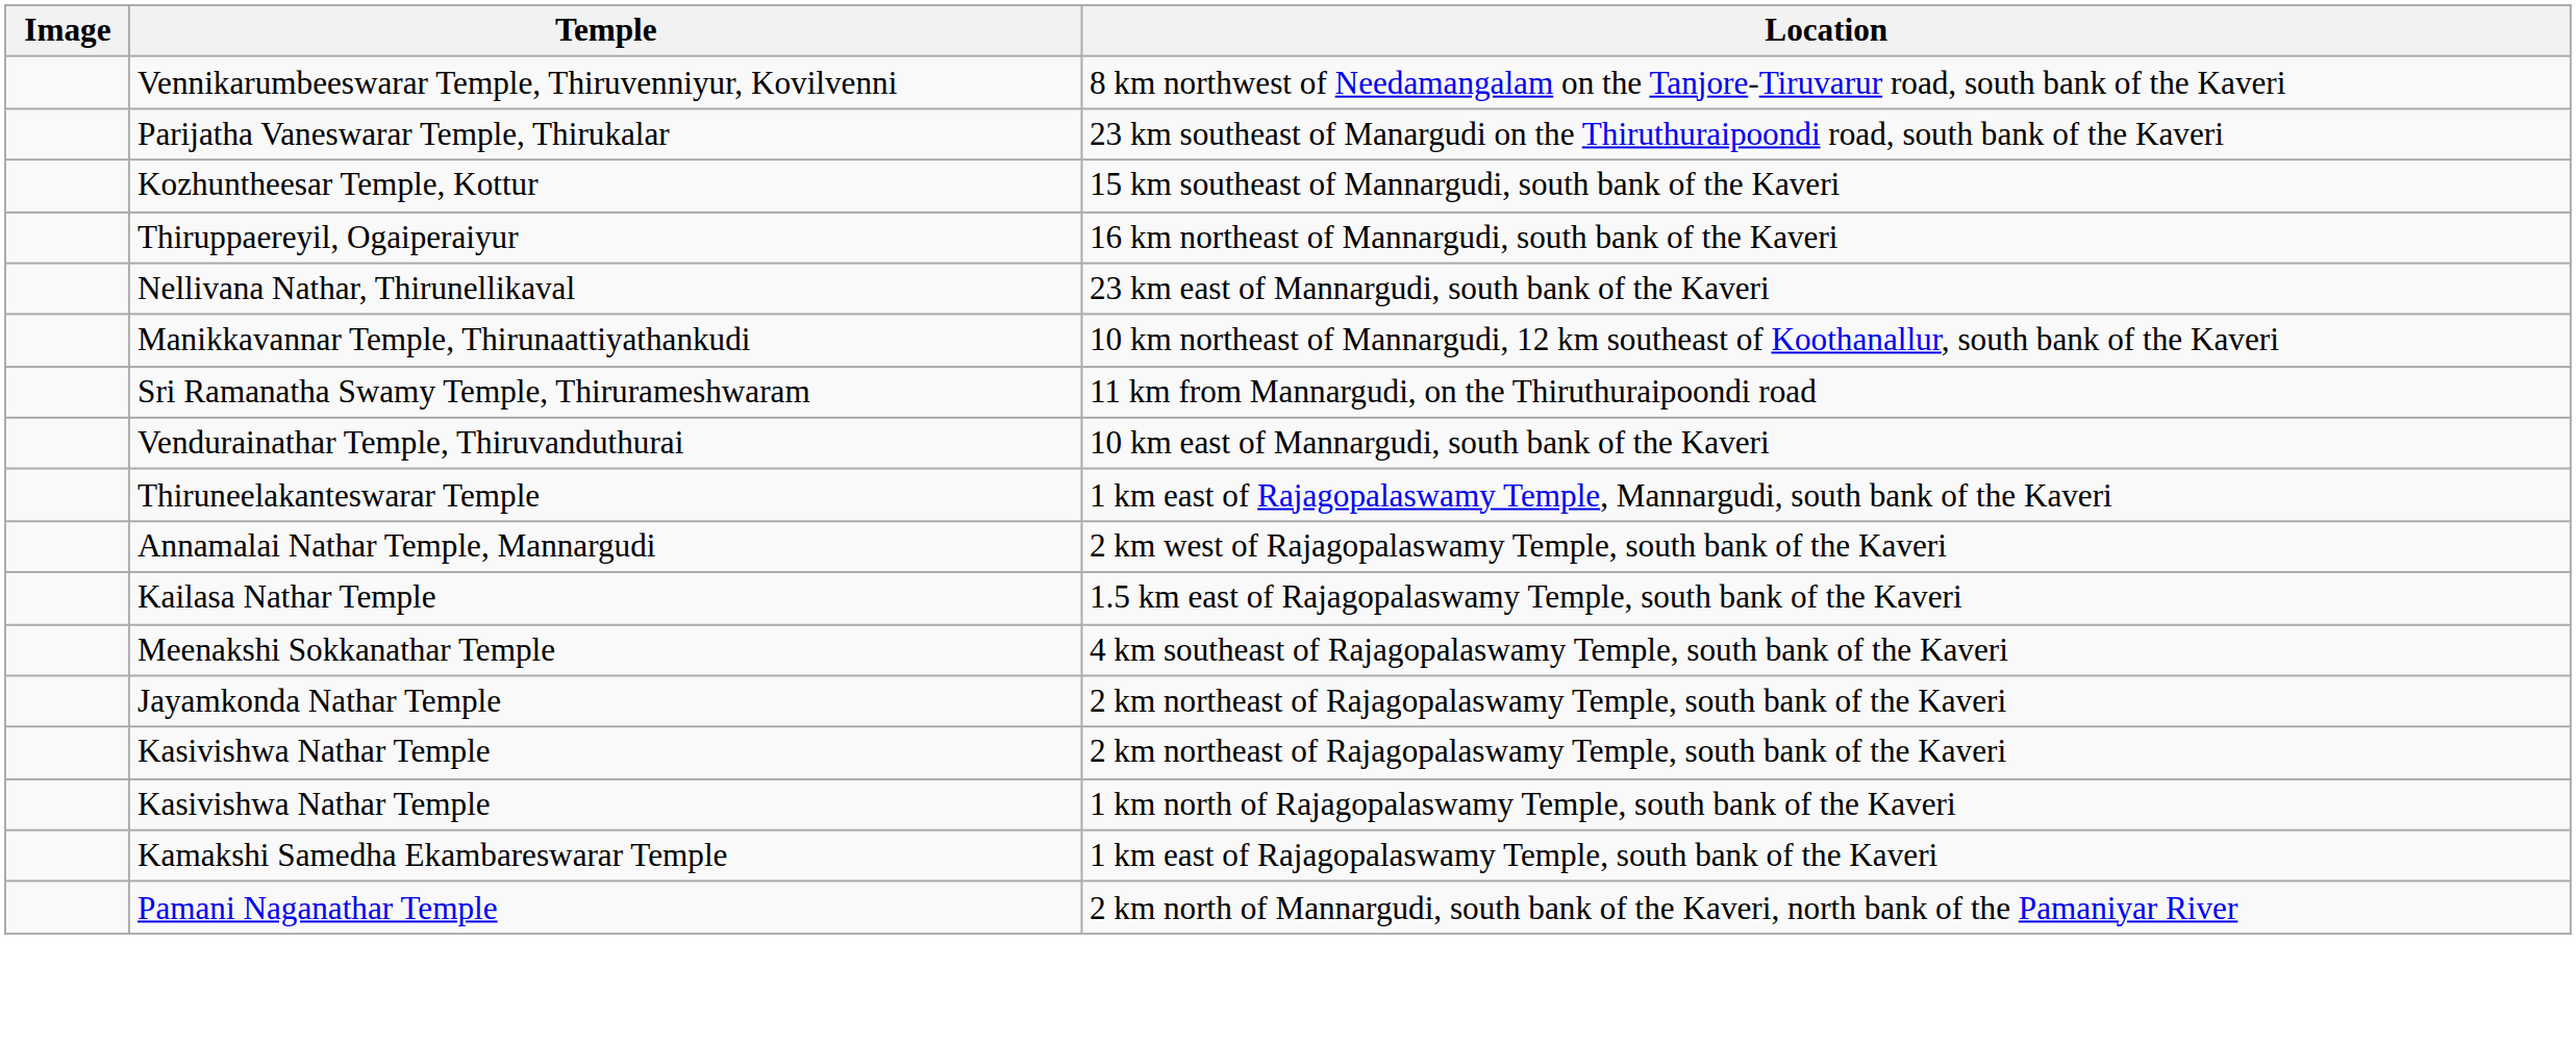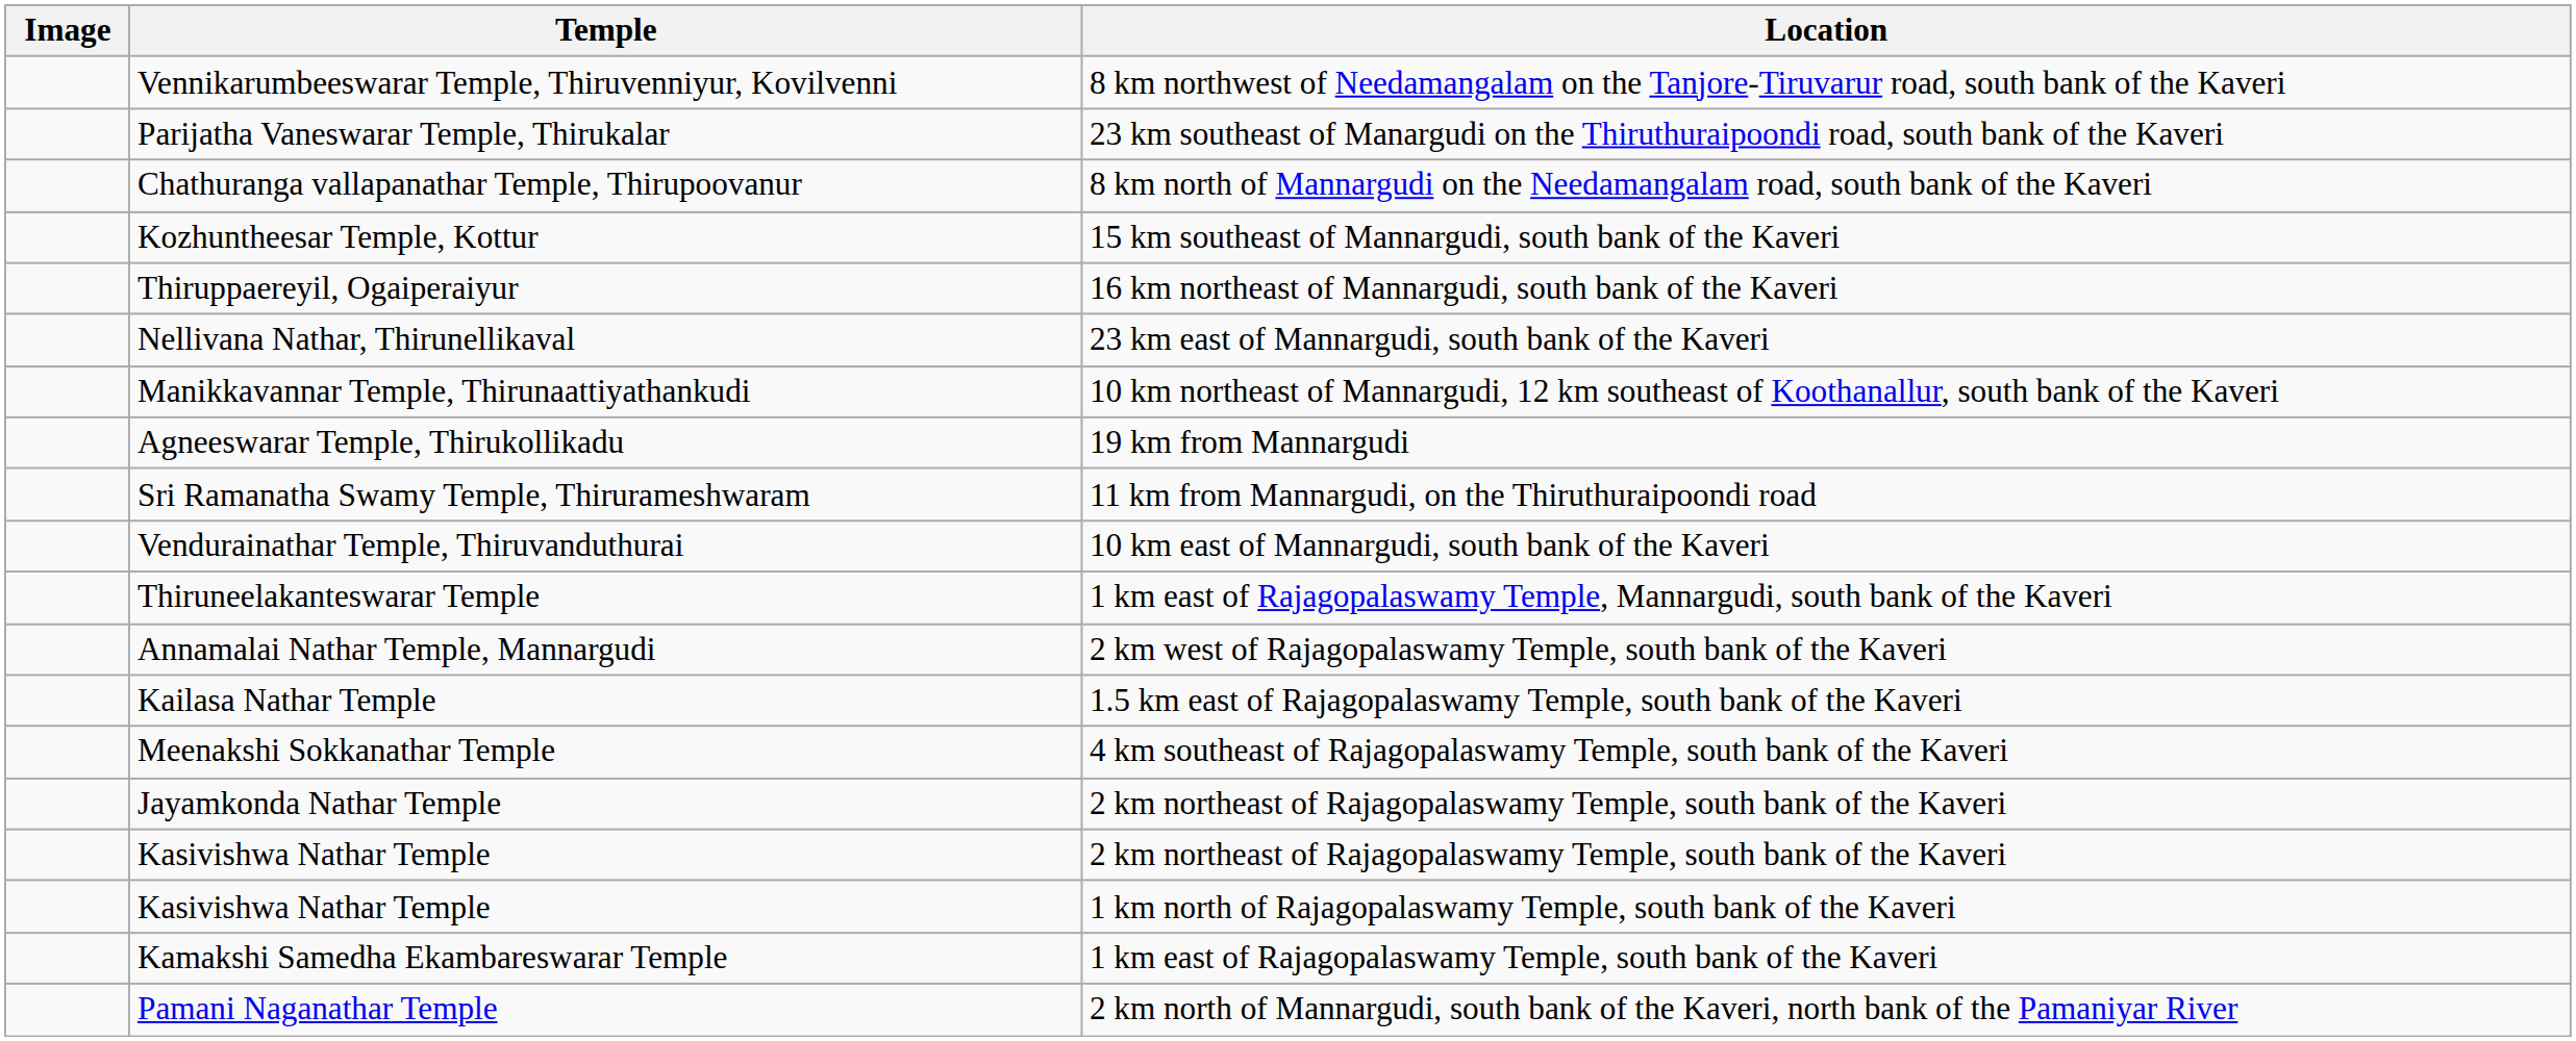 <table class="wikitable" border="1" width="100%">
 <tr>
 <th>Image</th>
 <th>Temple</th>
 <th>Location</th>
 </tr>
 <tr>
 <td></td>
 <td>Vennikarumbeeswarar Temple, Thiruvenniyur, Kovilvenni</td>
 <td>8 km northwest of <a href='#'>Needamangalam</a> on the <a href='#'>Tanjore</a>-<a href='#'>Tiruvarur</a> road, south bank of the Kaveri</td>
 </tr>
 <tr>
 <td></td>
 <td>Parijatha Vaneswarar Temple, Thirukalar</td>
 <td>23 km southeast of Manargudi on the <a href='#'>Thiruthuraipoondi</a> road, south bank of the Kaveri</td>
+</tr>
+<tr>
+<td> </td>
+<td>Chathuranga vallapanathar Temple, Thirupoovanur</td>
+<td>8 km north of <a href='#'>Mannargudi</a> on the <a href='#'>Needamangalam</a> road, south bank of the Kaveri</td>
 </tr>
 <tr>
 <td> </td>
 <td>Kozhuntheesar Temple, Kottur</td>
 <td>15 km southeast of Mannargudi, south bank of the Kaveri</td>
 </tr>
 <tr>
 <td></td>
 <td>Thiruppaereyil, Ogaiperaiyur</td>
 <td>16 km northeast of Mannargudi, south bank of the Kaveri</td>
 </tr>
 <tr>
 <td></td>
 <td>Nellivana Nathar, Thirunellikaval</td>
 <td>23 km east of Mannargudi, south bank of the Kaveri</td>
 </tr>
 <tr>
 <td></td>
 <td>Manikkavannar Temple, Thirunaattiyathankudi</td>
 <td>10 km northeast of Mannargudi, 12 km southeast of <a href='#'>Koothanallur</a>, south bank of the Kaveri</td>
+</tr>
+<tr>
+<td></td>
+<td>Agneeswarar Temple, Thirukollikadu</td>
+<td>19 km from Mannargudi</td>
 </tr>
 <tr>
 <td></td>
 <td>Sri Ramanatha Swamy Temple, Thirurameshwaram</td>
 <td>11 km from Mannargudi, on the Thiruthuraipoondi road</td>
 </tr>
 <tr>
 <td> </td>
 <td>Vendurainathar Temple, Thiruvanduthurai</td>
 <td>10 km east of Mannargudi, south bank of the Kaveri</td>
 </tr>
 <tr>
 <td></td>
 <td>Thiruneelakanteswarar Temple</td>
 <td>1 km east of <a href='#'>Rajagopalaswamy Temple</a>, Mannargudi, south bank of the Kaveri</td>
 </tr>
 <tr>
 <td></td>
 <td>Annamalai Nathar Temple, Mannargudi</td>
 <td>2 km west of Rajagopalaswamy Temple, south bank of the Kaveri</td>
 </tr>
 <tr>
 <td></td>
 <td>Kailasa Nathar Temple</td>
 <td>1.5 km east of Rajagopalaswamy Temple, south bank of the Kaveri</td>
 </tr>
 <tr>
 <td></td>
 <td>Meenakshi Sokkanathar Temple</td>
 <td>4 km southeast of Rajagopalaswamy Temple, south bank of the Kaveri</td>
 </tr>
 <tr>
 <td> </td>
 <td>Jayamkonda Nathar Temple</td>
 <td>2 km northeast of Rajagopalaswamy Temple, south bank of the Kaveri</td>
 </tr>
 <tr>
 <td></td>
 <td>Kasivishwa Nathar Temple</td>
 <td>2 km northeast of Rajagopalaswamy Temple, south bank of the Kaveri</td>
 </tr>
 <tr>
 <td></td>
 <td>Kasivishwa Nathar Temple</td>
 <td>1 km north of Rajagopalaswamy Temple, south bank of the Kaveri</td>
 </tr>
 <tr>
 <td></td>
 <td>Kamakshi Samedha Ekambareswarar Temple</td>
 <td>1 km east of Rajagopalaswamy Temple, south bank of the Kaveri</td>
 </tr>
 <tr>
 <td></td>
 <td><a href='#'>Pamani Naganathar Temple</a></td>
 <td>2 km north of Mannargudi, south bank of the Kaveri, north bank of the <a href='#'>Pamaniyar River</a></td>
 </tr>
 </table>
